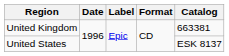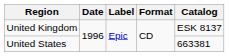 <table class="wikitable">
 <tr>
 <th>Region</th>
 <th>Date</th>
 <th>Label</th>
 <th>Format</th>
 <th>Catalog</th>
 </tr>
 <tr>
 <td>United Kingdom</td>
 <td rowspan="2">1996</td>
 <td rowspan="2"><a href='#'>Epic</a></td>
 <td rowspan="2">CD</td>
-<td>663381</td>
+<td>ESK 8137</td>
 </tr>
 <tr>
 <td>United States</td>
-<td>ESK 8137</td>
+<td>663381</td>
 </tr>
 </table>
